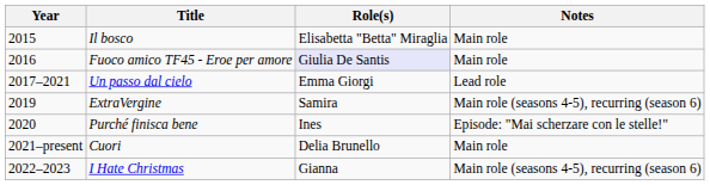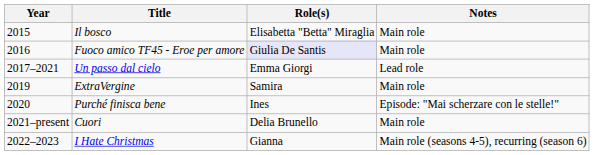 <table class="wikitable plainrowheaders sortable">
 <tr>
 <th scope="col">Year</th>
 <th scope="col">Title</th>
 <th scope="col">Role(s)</th>
 <th scope="col" class="unsortable">Notes</th>
 </tr>
 <tr>
 <td>2015</td>
 <td><em>Il bosco</em></td>
 <td>Elisabetta "Betta" Miraglia</td>
 <td>Main role</td>
 </tr>
 <tr>
 <td>2016</td>
 <td><em>Fuoco amico TF45 - Eroe per amore</em></td>
 <td style="background: lavender;">Giulia De Santis</td>
 <td>Main role</td>
 </tr>
 <tr>
 <td>2017–2021</td>
 <td><em><a href='#'>Un passo dal cielo</a></em></td>
 <td>Emma Giorgi</td>
 <td>Lead role</td>
 </tr>
 <tr>
 <td>2019</td>
 <td><em>ExtraVergine</em></td>
 <td>Samira</td>
-<td>Main role (seasons 4-5), recurring (season 6)</td>
+<td>Main role</td>
 </tr>
 <tr>
 <td>2020</td>
 <td><em>Purché finisca bene</em></td>
 <td>Ines</td>
 <td>Episode: "Mai scherzare con le stelle!"</td>
 </tr>
 <tr>
 <td>2021–present</td>
 <td><em>Cuori</em></td>
 <td>Delia Brunello</td>
 <td>Main role</td>
 </tr>
 <tr>
 <td>2022–2023</td>
 <td><em><a href='#'>I Hate Christmas</a></em></td>
 <td>Gianna</td>
 <td>Main role (seasons 4-5), recurring (season 6)</td>
 </tr>
 </table>
